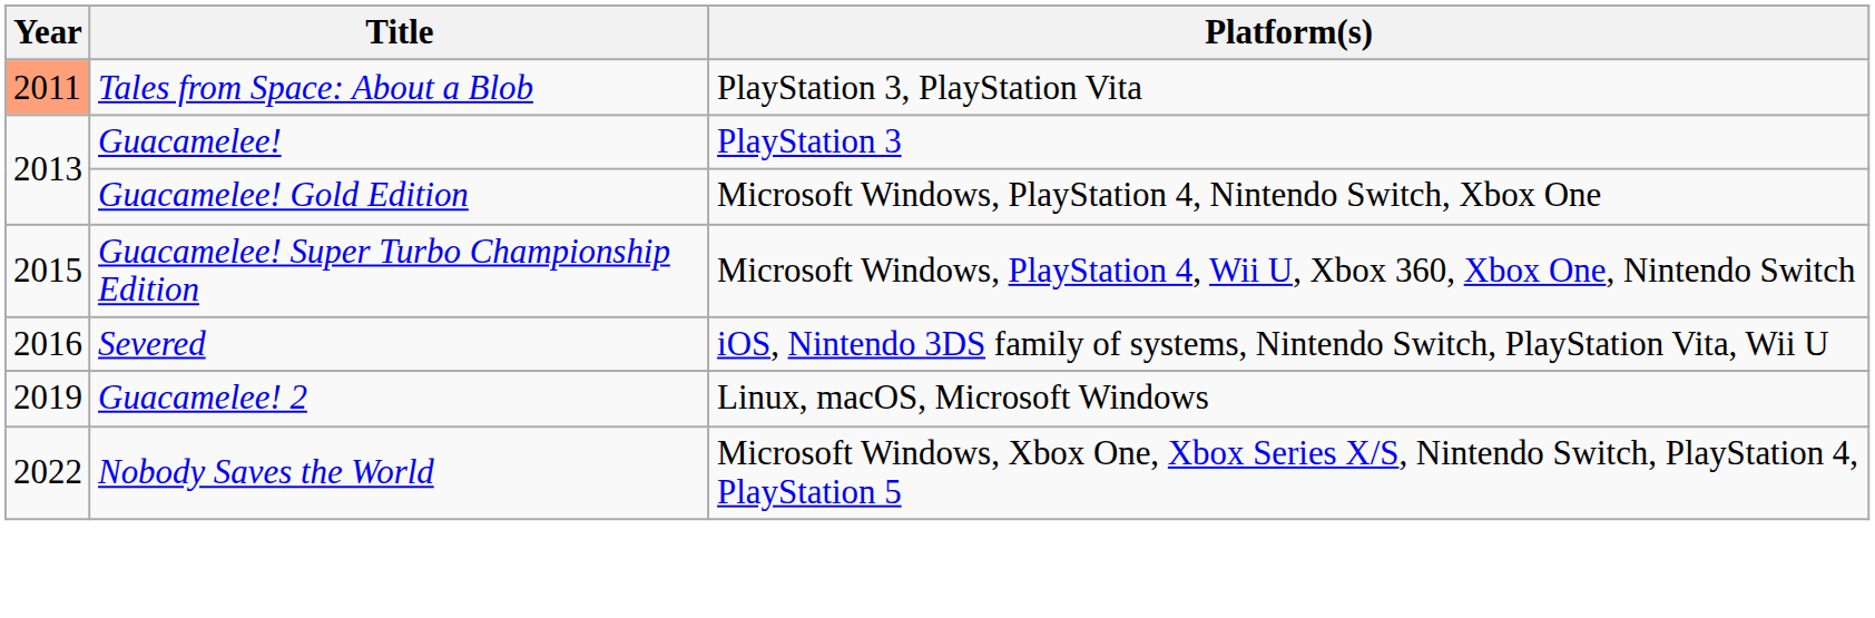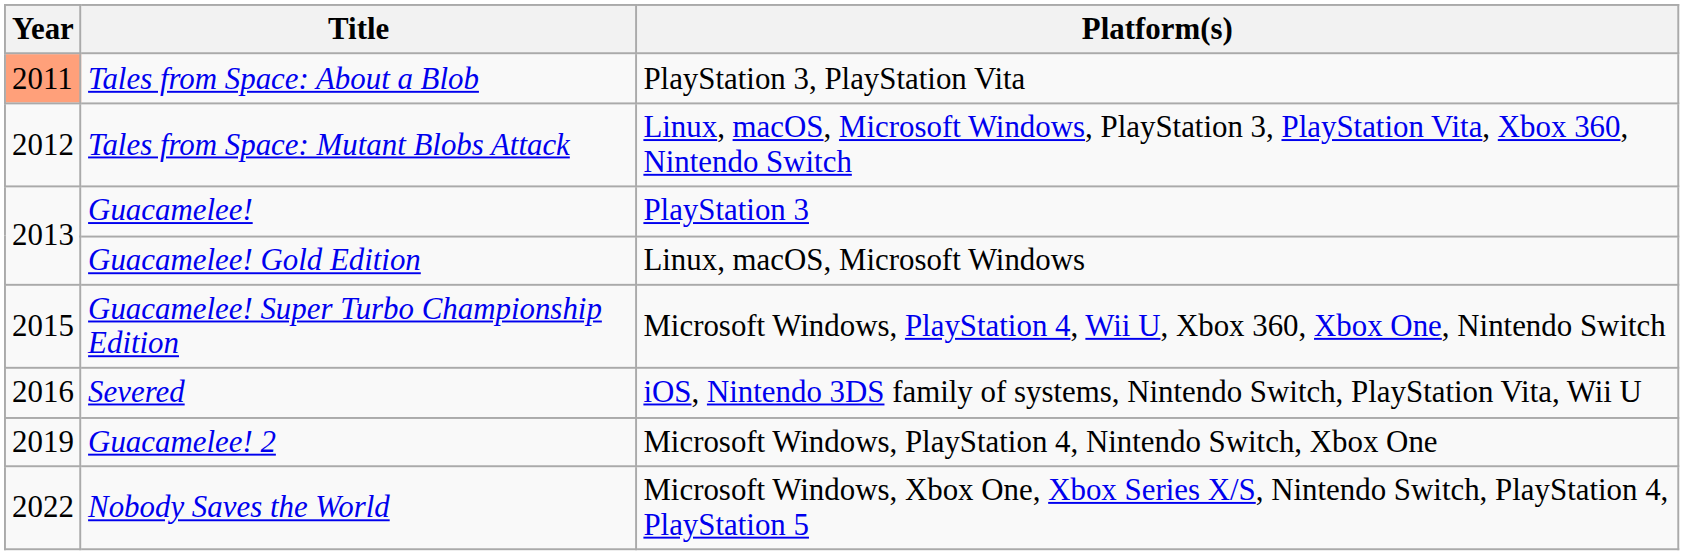 <table class="wikitable sortable">
 <tr>
 <th scope="col">Year</th>
 <th scope="col">Title</th>
 <th scope="col">Platform(s)</th>
 </tr>
 <tr>
 <td style="background: lightsalmon;">2011</td>
 <td scope="row"><em><a href='#'>Tales from Space: About a Blob</a></em></td>
 <td>PlayStation 3, PlayStation Vita</td>
 </tr>
 <tr>
+<td>2012</td>
+<td scope="row"><em><a href='#'>Tales from Space: Mutant Blobs Attack</a></em></td>
+<td><a href='#'>Linux</a>, <a href='#'>macOS</a>, <a href='#'>Microsoft Windows</a>, PlayStation 3, <a href='#'>PlayStation Vita</a>, <a href='#'>Xbox 360</a>, <a href='#'>Nintendo Switch</a></td>
+</tr>
+<tr>
 <td rowspan="2">2013</td>
 <td scope="row"><em><a href='#'>Guacamelee!</a></em></td>
 <td><a href='#'>PlayStation 3</a></td>
 </tr>
 <tr>
 <td scope="row"><em><a href='#'>Guacamelee! Gold Edition</a></em></td>
-<td>Microsoft Windows, PlayStation 4, Nintendo Switch, Xbox One</td>
+<td>Linux, macOS, Microsoft Windows</td>
 </tr>
 <tr>
 <td>2015</td>
 <td scope="row"><em><a href='#'>Guacamelee! Super Turbo Championship Edition</a></em></td>
 <td>Microsoft Windows, <a href='#'>PlayStation 4</a>, <a href='#'>Wii U</a>, Xbox 360, <a href='#'>Xbox One</a>, Nintendo Switch</td>
 </tr>
 <tr>
 <td>2016</td>
 <td scope="row"><em><a href='#'>Severed</a></em></td>
 <td><a href='#'>iOS</a>, <a href='#'>Nintendo 3DS</a> family of systems, Nintendo Switch, PlayStation Vita, Wii U</td>
 </tr>
 <tr>
 <td>2019</td>
 <td scope="row"><em><a href='#'>Guacamelee! 2</a></em></td>
-<td>Linux, macOS, Microsoft Windows</td>
+<td>Microsoft Windows, PlayStation 4, Nintendo Switch, Xbox One</td>
 </tr>
 <tr>
 <td>2022</td>
 <td scope="row"><em><a href='#'>Nobody Saves the World</a></em></td>
 <td>Microsoft Windows, Xbox One, <a href='#'>Xbox Series X/S</a>, Nintendo Switch, PlayStation 4, <a href='#'>PlayStation 5</a></td>
 </tr>
 </table>
